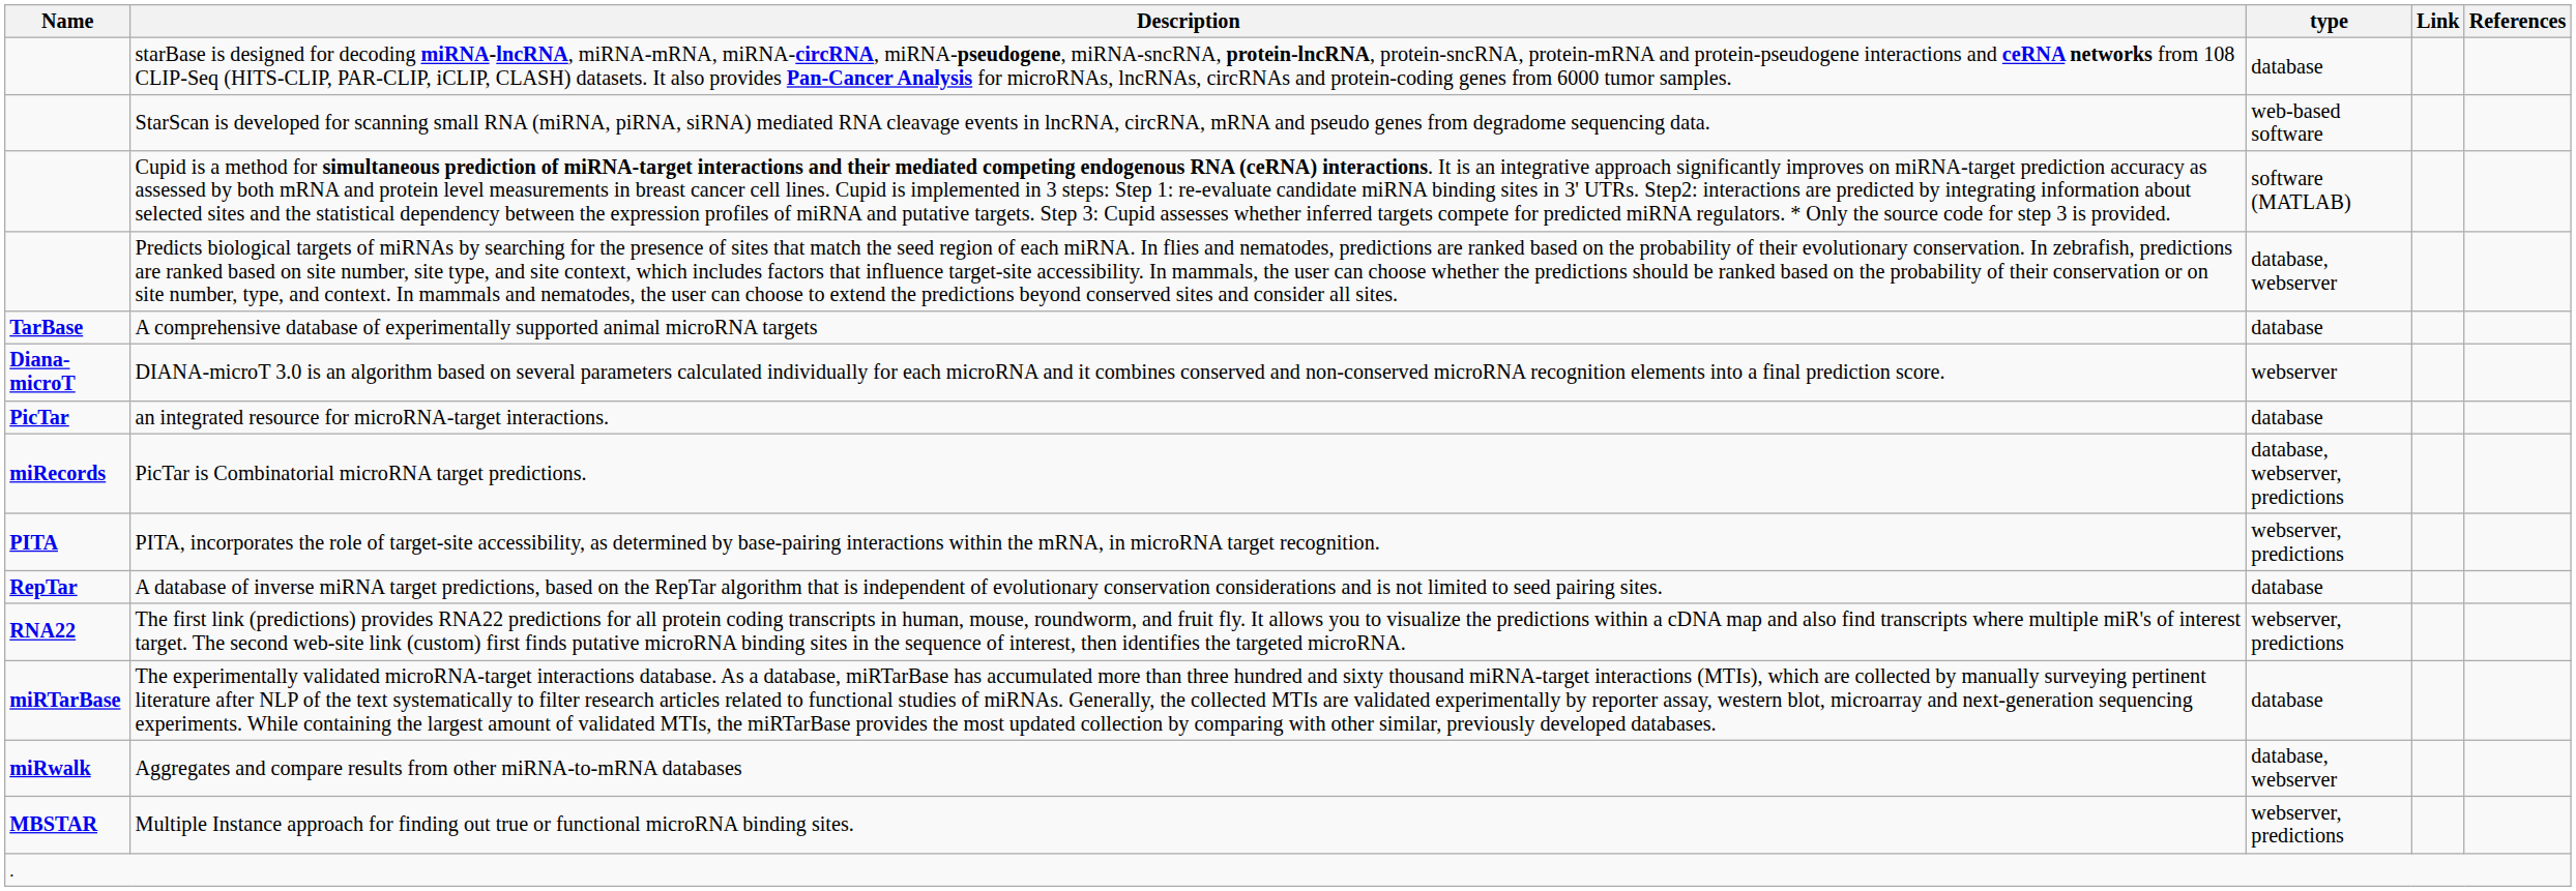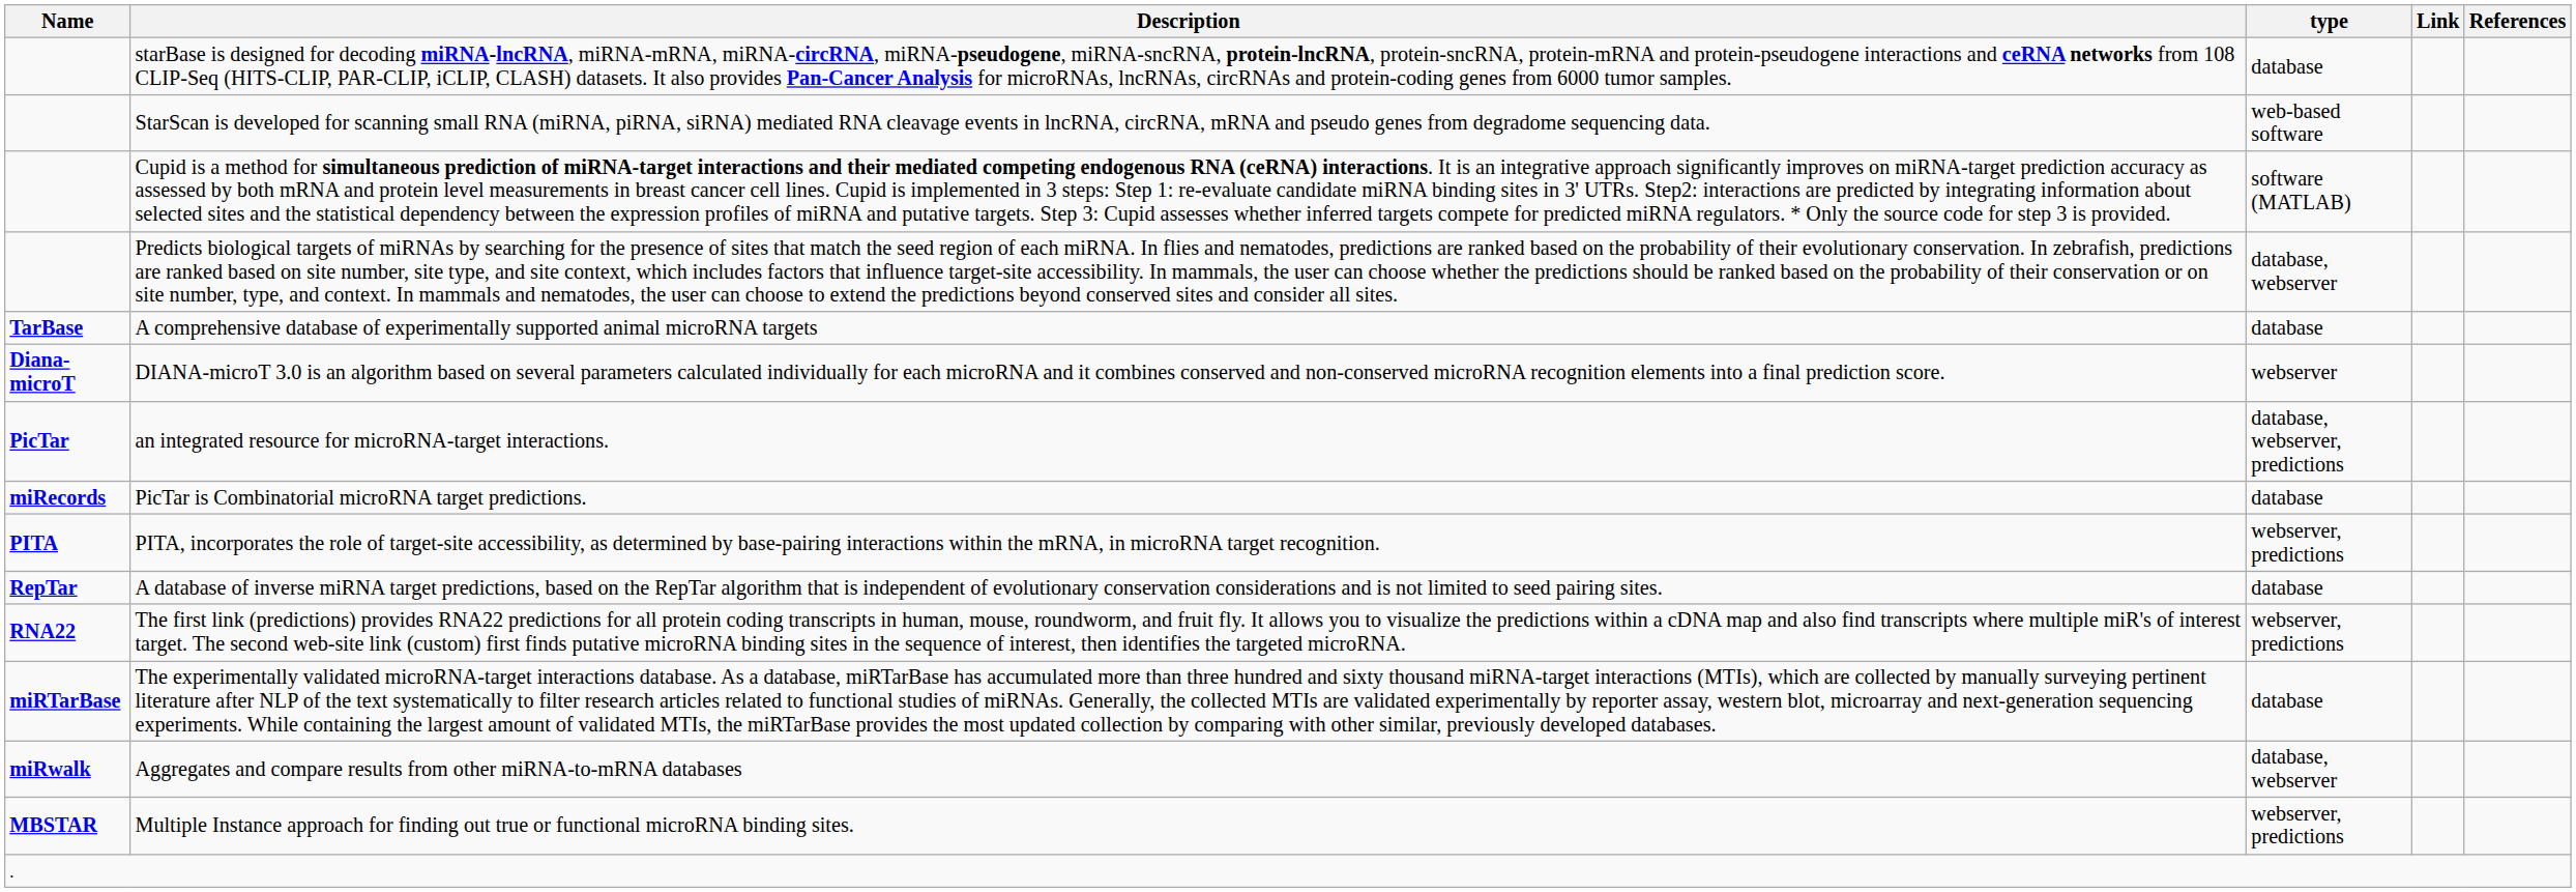 <table class="wikitable">
 <tr>
 <th>Name</th>
 <th>Description</th>
 <th>type</th>
 <th>Link</th>
 <th>References</th>
 </tr>
 <tr>
 <td><strong></strong></td>
 <td>starBase is designed for decoding <strong><a href='#'>miRNA</a>-<a href='#'>lncRNA</a></strong>, miRNA-mRNA, miRNA-<strong><a href='#'>circRNA</a></strong>, miRNA-<strong>pseudogene</strong>, miRNA-sncRNA, <strong>protein-lncRNA</strong>, protein-sncRNA, protein-mRNA and protein-pseudogene interactions and <strong><a href='#'>ceRNA</a> networks</strong> from 108 CLIP-Seq (HITS-CLIP, PAR-CLIP, iCLIP, CLASH) datasets. It also provides <strong><a href='#'>Pan-Cancer Analysis</a></strong> for microRNAs, lncRNAs, circRNAs and protein-coding genes from 6000 tumor samples.</td>
 <td>database</td>
 <td></td>
 <td></td>
 </tr>
 <tr>
 <td><strong></strong></td>
 <td>StarScan is developed for scanning small RNA (miRNA, piRNA, siRNA) mediated RNA cleavage events in lncRNA, circRNA, mRNA and pseudo genes from degradome sequencing data.</td>
 <td>web-based software</td>
 <td></td>
 <td></td>
 </tr>
 <tr>
 <td><strong></strong></td>
 <td>Cupid is a method for <strong>simultaneous prediction of miRNA-target interactions and their mediated competing endogenous RNA (ceRNA) interactions</strong>. It is an integrative approach significantly improves on miRNA-target prediction accuracy as assessed by both mRNA and protein level measurements in breast cancer cell lines. Cupid is implemented in 3 steps: Step 1: re-evaluate candidate miRNA binding sites in 3' UTRs. Step2: interactions are predicted by integrating information about selected sites and the statistical dependency between the expression profiles of miRNA and putative targets. Step 3: Cupid assesses whether inferred targets compete for predicted miRNA regulators. * Only the source code for step 3 is provided.</td>
 <td>software (MATLAB)</td>
 <td></td>
 <td></td>
 </tr>
 <tr>
 <td><strong></strong></td>
 <td>Predicts biological targets of miRNAs by searching for the presence of sites that match the seed region of each miRNA. In flies and nematodes, predictions are ranked based on the probability of their evolutionary conservation. In zebrafish, predictions are ranked based on site number, site type, and site context, which includes factors that influence target-site accessibility. In mammals, the user can choose whether the predictions should be ranked based on the probability of their conservation or on site number, type, and context. In mammals and nematodes, the user can choose to extend the predictions beyond conserved sites and consider all sites.</td>
 <td>database, webserver</td>
 <td></td>
 <td></td>
 </tr>
 <tr>
 <td><strong><a href='#'>TarBase</a></strong></td>
 <td>A comprehensive database of experimentally supported animal microRNA targets</td>
 <td>database</td>
 <td></td>
 <td></td>
 </tr>
 <tr>
 <td><strong><a href='#'>Diana-microT</a></strong></td>
 <td>DIANA-microT 3.0 is an algorithm based on several parameters calculated individually for each microRNA and it combines conserved and non-conserved microRNA recognition elements into a final prediction score.</td>
 <td>webserver</td>
 <td></td>
 <td></td>
 </tr>
 <tr>
 <td><strong><a href='#'>PicTar</a></strong></td>
 <td>an integrated resource for microRNA-target interactions.</td>
-<td>database</td>
+<td>database, webserver, predictions</td>
 <td></td>
 <td></td>
 </tr>
 <tr>
 <td><strong><a href='#'>miRecords</a></strong></td>
 <td>PicTar is Combinatorial microRNA target predictions.</td>
-<td>database, webserver, predictions</td>
+<td>database</td>
 <td></td>
 <td></td>
 </tr>
 <tr>
 <td><strong><a href='#'>PITA</a></strong></td>
 <td>PITA, incorporates the role of target-site accessibility, as determined by base-pairing interactions within the mRNA, in microRNA target recognition.</td>
 <td>webserver, predictions</td>
 <td></td>
 <td></td>
 </tr>
 <tr>
 <td><strong><a href='#'>RepTar</a></strong></td>
 <td>A database of inverse miRNA target predictions, based on the RepTar algorithm that is independent of evolutionary conservation considerations and is not limited to seed pairing sites.</td>
 <td>database</td>
 <td></td>
 <td></td>
 </tr>
 <tr>
 <td><strong><a href='#'>RNA22</a></strong></td>
 <td>The first link (predictions) provides RNA22 predictions for all protein coding transcripts in human, mouse, roundworm, and fruit fly.  It allows you to visualize the predictions within a cDNA map and also find transcripts where multiple miR's of interest target.  The second web-site link (custom) first finds putative microRNA binding sites in the sequence of interest, then identifies the targeted microRNA.</td>
 <td>webserver, predictions</td>
 <td> </td>
 <td></td>
 </tr>
 <tr>
 <td><strong><a href='#'>miRTarBase</a></strong></td>
 <td>The experimentally validated microRNA-target interactions database. As a database, miRTarBase has accumulated more than three hundred and sixty thousand miRNA-target interactions (MTIs), which are collected by manually surveying pertinent literature after NLP of the text systematically to filter research articles related to functional studies of miRNAs. Generally, the collected MTIs are validated experimentally by reporter assay, western blot, microarray and next-generation sequencing experiments. While containing the largest amount of validated MTIs, the miRTarBase provides the most updated collection by comparing with other similar, previously developed databases.</td>
 <td>database</td>
 <td></td>
 <td></td>
 </tr>
 <tr>
 <td><strong><a href='#'>miRwalk</a></strong></td>
 <td>Aggregates and compare results from other miRNA-to-mRNA databases</td>
 <td>database, webserver</td>
 <td></td>
 <td></td>
 </tr>
 <tr>
 <td><strong><a href='#'>MBSTAR</a></strong></td>
 <td>Multiple Instance approach for finding out true or functional microRNA binding sites.</td>
 <td>webserver, predictions</td>
 <td></td>
 <td></td>
 </tr>
 <tr>
 <td colspan="5"><small>.</small></td>
 </tr>
 </table>
